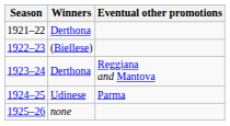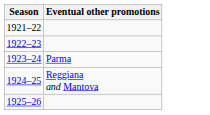 <table class="wikitable">
 <tr>
 <th>Season</th>
-<th>Winners</th>
 <th>Eventual other promotions</th>
 </tr>
 <tr>
 <td>1921–22</td>
-<td><a href='#'>Derthona</a></td>
 <td></td>
 </tr>
 <tr>
 <td><a href='#'>1922–23</a></td>
-<td>(<a href='#'>Biellese</a>)</td>
 <td></td>
 </tr>
 <tr>
 <td><a href='#'>1923–24</a></td>
-<td><a href='#'>Derthona</a></td>
+<td><a href='#'>Parma</a></td>
+</tr>
+<tr>
+<td><a href='#'>1924–25</a></td>
 <td><a href='#'>Reggiana</a><br><em>and </em><a href='#'>Mantova</a></td>
 </tr>
 <tr>
-<td><a href='#'>1924–25</a></td>
-<td><a href='#'>Udinese</a></td>
-<td><a href='#'>Parma</a></td>
-</tr>
-<tr>
 <td><a href='#'>1925–26</a></td>
-<td><em>none</em></td>
 <td></td>
 </tr>
 </table>
